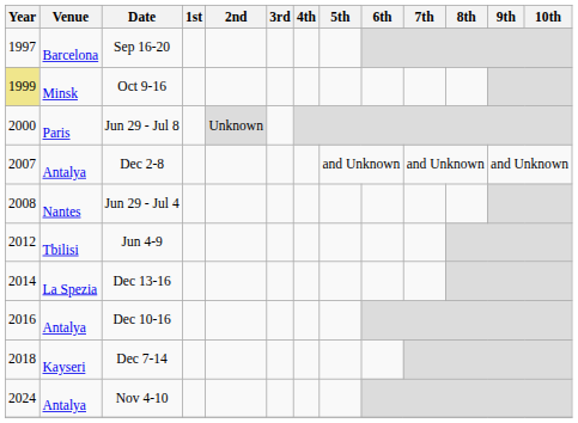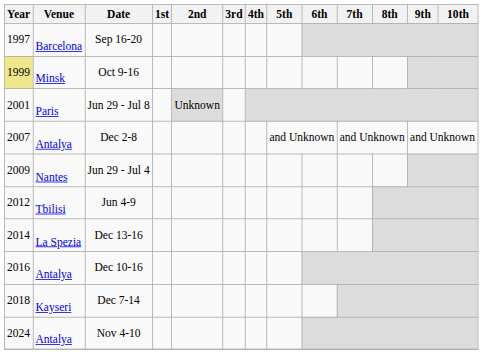 <table class="wikitable" style="text-align:left; font-size:90%">
 <tr>
 <th>Year</th>
 <th>Venue</th>
 <th>Date</th>
 <th>1st</th>
 <th>2nd</th>
 <th>3rd</th>
 <th>4th</th>
 <th>5th</th>
 <th>6th</th>
 <th>7th</th>
 <th>8th</th>
 <th>9th</th>
 <th>10th</th>
 </tr>
 <tr>
 <td align="center">1997</td>
 <td><br><a href='#'>Barcelona</a></td>
 <td align="center">Sep 16-20</td>
 <td></td>
 <td></td>
 <td></td>
 <td></td>
 <td></td>
 <td colspan=5 bgcolor=#DCDCDC></td>
 </tr>
 <tr>
 <td align="center" style="background: khaki;">1999</td>
 <td><br><a href='#'>Minsk</a></td>
 <td align="center">Oct 9-16</td>
 <td></td>
 <td></td>
 <td></td>
 <td></td>
 <td></td>
 <td></td>
 <td></td>
 <td></td>
 <td colspan=2 bgcolor=#DCDCDC></td>
 </tr>
 <tr>
-<td align="center">2000</td>
+<td align="center">2001</td>
 <td><br><a href='#'>Paris</a></td>
 <td align="center">Jun 29 - Jul 8</td>
 <td></td>
 <td bgcolor=#DCDCDC>Unknown</td>
 <td></td>
 <td colspan=7 bgcolor=#DCDCDC></td>
 </tr>
 <tr>
 <td align="center">2007</td>
 <td><br><a href='#'>Antalya</a></td>
 <td align="center">Dec 2-8</td>
 <td></td>
 <td></td>
 <td></td>
 <td></td>
 <td colspan=2> and Unknown</td>
 <td colspan=2> and  Unknown</td>
 <td colspan=2> and Unknown</td>
 </tr>
 <tr>
-<td align="center">2008</td>
+<td align="center">2009</td>
 <td><br><a href='#'>Nantes</a></td>
 <td align="center">Jun 29 - Jul 4</td>
 <td></td>
 <td></td>
 <td></td>
 <td></td>
 <td></td>
 <td></td>
 <td></td>
 <td></td>
 <td colspan=2 bgcolor=#DCDCDC></td>
 </tr>
 <tr>
 <td align="center">2012</td>
 <td><br><a href='#'>Tbilisi</a></td>
 <td align="center">Jun 4-9</td>
 <td></td>
 <td></td>
 <td></td>
 <td></td>
 <td></td>
 <td></td>
 <td></td>
 <td colspan=3 bgcolor=#DCDCDC></td>
 </tr>
 <tr>
 <td align="center">2014</td>
 <td><br><a href='#'>La Spezia</a></td>
 <td align="center">Dec 13-16</td>
 <td></td>
 <td></td>
 <td></td>
 <td></td>
 <td></td>
 <td></td>
 <td></td>
 <td colspan=3 bgcolor=#DCDCDC></td>
 </tr>
 <tr>
 <td align="center">2016</td>
 <td><br><a href='#'>Antalya</a></td>
 <td align="center">Dec 10-16</td>
 <td></td>
 <td></td>
 <td></td>
 <td></td>
 <td></td>
 <td colspan=5 bgcolor=#DCDCDC></td>
 </tr>
 <tr>
 <td align="center">2018</td>
 <td><br><a href='#'>Kayseri</a></td>
 <td align="center">Dec 7-14</td>
 <td></td>
 <td></td>
 <td></td>
 <td></td>
 <td></td>
 <td></td>
 <td colspan=4 bgcolor=#DCDCDC></td>
 </tr>
 <tr>
 <td align="center">2024</td>
 <td><br><a href='#'>Antalya</a></td>
 <td align="center">Nov 4-10</td>
 <td></td>
 <td></td>
 <td></td>
 <td></td>
 <td></td>
 <td colspan=5 bgcolor=#DCDCDC></td>
 </tr>
 <tr>
 </tr>
 </table>
